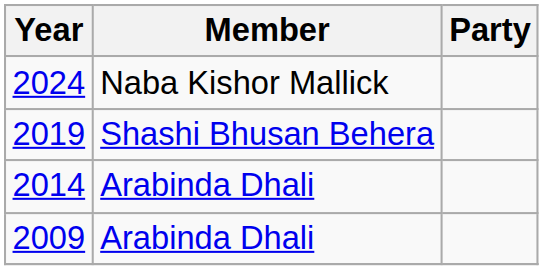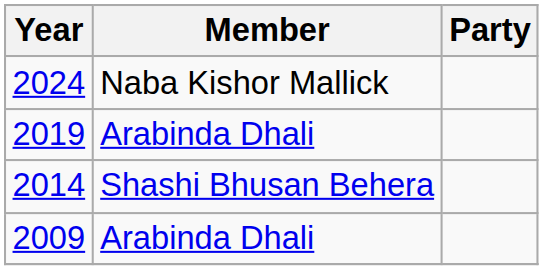 <table class="wikitable sortable">
 <tr>
 <th>Year</th>
 <th>Member</th>
 <th colspan=2>Party</th>
 </tr>
 <tr>
 <td><a href='#'>2024</a></td>
 <td>Naba Kishor Mallick</td>
 <td></td>
 </tr>
 <tr>
 <td><a href='#'>2019</a></td>
-<td><a href='#'>Shashi Bhusan Behera</a></td>
+<td><a href='#'>Arabinda Dhali</a></td>
 <td></td>
 </tr>
 <tr>
 <td><a href='#'>2014</a></td>
-<td><a href='#'>Arabinda Dhali</a></td>
+<td><a href='#'>Shashi Bhusan Behera</a></td>
 <td></td>
 </tr>
 <tr>
 <td><a href='#'>2009</a></td>
 <td><a href='#'>Arabinda Dhali</a></td>
 <td></td>
 </tr>
 <tr>
 </tr>
 </table>
